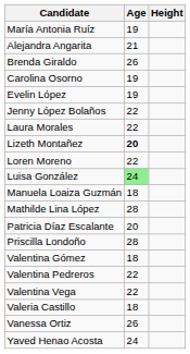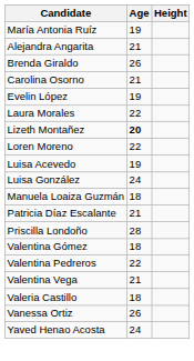 <table class="wikitable sortable static-row-numbers static-row-header-text" style="font-size: 90%;">
 <tr>
 <th><span><strong>Candidate</strong></span></th>
 <th><span><strong>Age</strong></span></th>
 <th><span><strong>Height</strong></span></th>
 </tr>
 <tr>
 <td>María Antonia Ruíz</td>
 <td>19</td>
 <td></td>
 </tr>
 <tr>
 <td>Alejandra Angarita</td>
 <td>21</td>
 <td></td>
 </tr>
 <tr>
 <td>Brenda Giraldo</td>
 <td>26</td>
 <td></td>
 </tr>
 <tr>
 <td>Carolina Osorno</td>
-<td>19</td>
+<td>21</td>
 <td></td>
 </tr>
 <tr>
 <td>Evelin López</td>
 <td>19</td>
-<td></td>
-</tr>
-<tr>
-<td>Jenny López Bolaños</td>
-<td>22</td>
 <td></td>
 </tr>
 <tr>
 <td>Laura Morales</td>
 <td>22</td>
 <td></td>
 </tr>
 <tr>
 <td>Lizeth Montañez</td>
 <td><strong>20</strong></td>
 <td></td>
 </tr>
 <tr>
 <td>Loren Moreno</td>
 <td>22</td>
 <td></td>
 </tr>
 <tr>
+<td>Luisa Acevedo</td>
+<td>19</td>
+<td></td>
+</tr>
+<tr>
 <td>Luisa González</td>
-<td style="background: lightgreen;">24</td>
+<td>24</td>
 <td></td>
 </tr>
 <tr>
 <td>Manuela Loaiza Guzmán</td>
 <td>18</td>
 <td></td>
 </tr>
 <tr>
-<td>Mathilde Lina López</td>
-<td>28</td>
-<td></td>
-</tr>
-<tr>
 <td>Patricia Díaz Escalante</td>
-<td>20</td>
+<td>21</td>
 <td></td>
 </tr>
 <tr>
 <td>Priscilla Londoño</td>
 <td>28</td>
 <td></td>
 </tr>
 <tr>
 <td>Valentina Gómez</td>
 <td>18</td>
 <td></td>
 </tr>
 <tr>
 <td>Valentina Pedreros</td>
 <td>22</td>
 <td></td>
 </tr>
 <tr>
 <td>Valentina Vega</td>
-<td>22</td>
+<td>21</td>
 <td></td>
 </tr>
 <tr>
 <td>Valeria Castillo</td>
 <td>18</td>
 <td></td>
 </tr>
 <tr>
 <td>Vanessa Ortiz</td>
 <td>26</td>
 <td></td>
 </tr>
 <tr>
 <td>Yaved Henao Acosta</td>
 <td>24</td>
 <td></td>
 </tr>
 </table>
